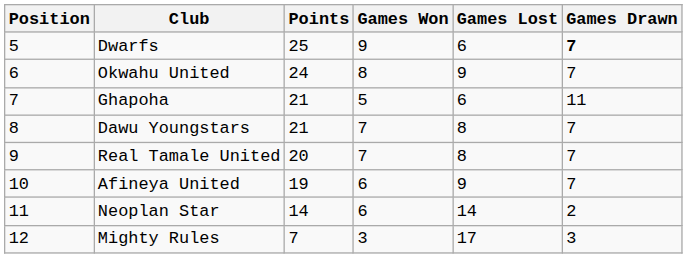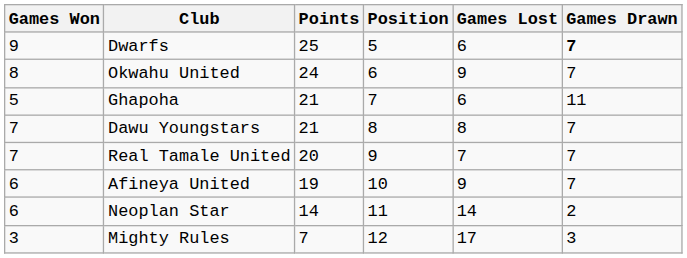 <table class="wikitable">
 <tr>
-<th>Position</th>
+<th>Games Won</th>
 <th>Club</th>
 <th>Points</th>
-<th>Games Won</th>
+<th>Position</th>
 <th>Games Lost</th>
 <th>Games Drawn</th>
 </tr>
 <tr>
-<td>5</td>
+<td>9</td>
 <td>Dwarfs</td>
 <td>25</td>
-<td>9</td>
+<td>5</td>
 <td>6</td>
 <td><strong>7</strong></td>
 </tr>
 <tr>
-<td>6</td>
+<td>8</td>
 <td>Okwahu United</td>
 <td>24</td>
-<td>8</td>
-<td>9</td>
-<td>7</td>
-</tr>
-<tr>
-<td>7</td>
-<td>Ghapoha</td>
-<td>21</td>
-<td>5</td>
-<td>6</td>
-<td>11</td>
-</tr>
-<tr>
-<td>8</td>
-<td>Dawu Youngstars</td>
-<td>21</td>
-<td>7</td>
-<td>8</td>
-<td>7</td>
-</tr>
-<tr>
-<td>9</td>
-<td>Real Tamale United</td>
-<td>20</td>
-<td>7</td>
-<td>8</td>
-<td>7</td>
-</tr>
-<tr>
-<td>10</td>
-<td>Afineya United</td>
-<td>19</td>
 <td>6</td>
 <td>9</td>
 <td>7</td>
 </tr>
 <tr>
+<td>5</td>
+<td>Ghapoha</td>
+<td>21</td>
+<td>7</td>
+<td>6</td>
 <td>11</td>
+</tr>
+<tr>
+<td>7</td>
+<td>Dawu Youngstars</td>
+<td>21</td>
+<td>8</td>
+<td>8</td>
+<td>7</td>
+</tr>
+<tr>
+<td>7</td>
+<td>Real Tamale United</td>
+<td>20</td>
+<td>9</td>
+<td>7</td>
+<td>7</td>
+</tr>
+<tr>
+<td>6</td>
+<td>Afineya United</td>
+<td>19</td>
+<td>10</td>
+<td>9</td>
+<td>7</td>
+</tr>
+<tr>
+<td>6</td>
 <td>Neoplan Star</td>
 <td>14</td>
-<td>6</td>
+<td>11</td>
 <td>14</td>
 <td>2</td>
 </tr>
 <tr>
-<td>12</td>
+<td>3</td>
 <td>Mighty Rules</td>
 <td>7</td>
-<td>3</td>
+<td>12</td>
 <td>17</td>
 <td>3</td>
 </tr>
 </table>
